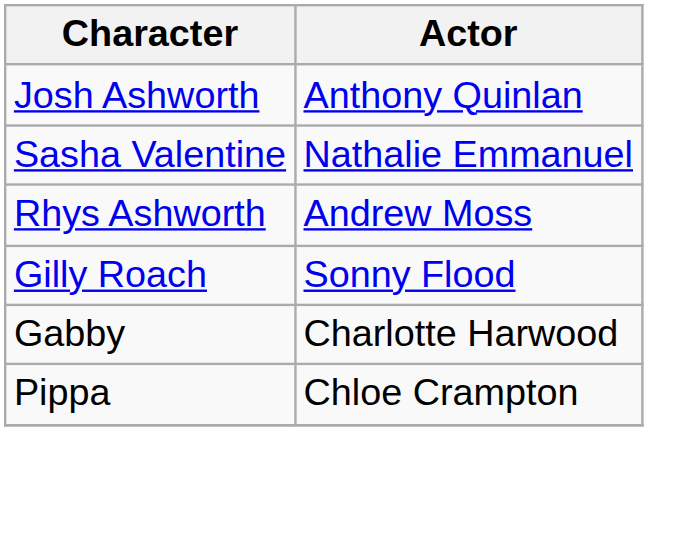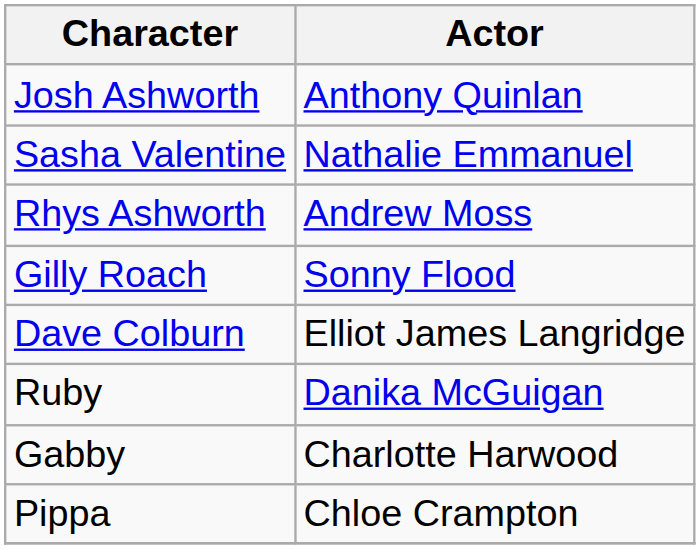 <table class="wikitable">
 <tr>
 <th>Character</th>
 <th>Actor</th>
 </tr>
 <tr>
 <td><a href='#'>Josh Ashworth</a></td>
 <td><a href='#'>Anthony Quinlan</a></td>
 </tr>
 <tr>
 <td><a href='#'>Sasha Valentine</a></td>
 <td><a href='#'>Nathalie Emmanuel</a></td>
 </tr>
 <tr>
 <td><a href='#'>Rhys Ashworth</a></td>
 <td><a href='#'>Andrew Moss</a></td>
 </tr>
 <tr>
 <td><a href='#'>Gilly Roach</a></td>
 <td><a href='#'>Sonny Flood</a></td>
 </tr>
 <tr>
+<td><a href='#'>Dave Colburn</a></td>
+<td>Elliot James Langridge</td>
+</tr>
+<tr>
+<td>Ruby</td>
+<td><a href='#'>Danika McGuigan</a></td>
+</tr>
+<tr>
 <td>Gabby</td>
 <td>Charlotte Harwood</td>
 </tr>
 <tr>
 <td>Pippa</td>
 <td>Chloe Crampton</td>
 </tr>
 <tr>
 </tr>
 </table>
